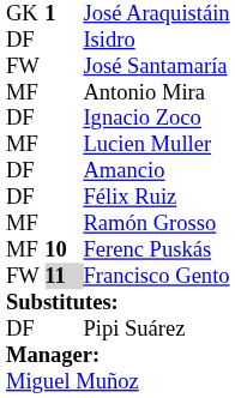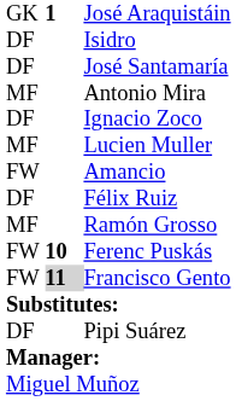 <table cellspacing="0" cellpadding="0" style="font-size:90%; margin:0.2em auto;">
 <tr>
 <th width="25"></th>
 <th width="25"></th>
 </tr>
 <tr>
 <td>GK</td>
 <td><strong> 1</strong></td>
 <td> <a href='#'>José Araquistáin</a></td>
 </tr>
 <tr>
 <td>DF</td>
 <td><strong> </strong></td>
 <td> <a href='#'>Isidro</a></td>
 </tr>
 <tr>
-<td>FW</td>
+<td>DF</td>
 <td><strong> </strong></td>
 <td> <a href='#'>José Santamaría</a></td>
 </tr>
 <tr>
 <td>MF</td>
 <td><strong> </strong></td>
 <td> Antonio Mira</td>
 </tr>
 <tr>
 <td>DF</td>
 <td><strong> </strong></td>
 <td> <a href='#'>Ignacio Zoco</a></td>
 </tr>
 <tr>
 <td>MF</td>
 <td><strong> </strong></td>
 <td> <a href='#'>Lucien Muller</a></td>
 </tr>
 <tr>
-<td>DF</td>
+<td>FW</td>
 <td><strong> </strong></td>
 <td> <a href='#'>Amancio</a></td>
 </tr>
 <tr>
 <td>DF</td>
 <td><strong> </strong></td>
 <td> <a href='#'>Félix Ruiz</a></td>
 <td></td>
 <td></td>
 </tr>
 <tr>
 <td>MF</td>
 <td><strong> </strong></td>
 <td> <a href='#'>Ramón Grosso</a></td>
 </tr>
 <tr>
-<td>MF</td>
+<td>FW</td>
 <td><strong>10</strong></td>
 <td> <a href='#'>Ferenc Puskás</a></td>
 </tr>
 <tr>
 <td>FW</td>
 <td style="background: lightgrey;"><strong>11</strong></td>
 <td> <a href='#'>Francisco Gento</a></td>
 </tr>
 <tr>
 <td colspan=3><strong>Substitutes:</strong></td>
 </tr>
 <tr>
 <td>DF</td>
 <td><strong> </strong></td>
 <td> Pipi Suárez</td>
 <td></td>
 <td></td>
 </tr>
 <tr>
 <td colspan=3><strong>Manager:</strong></td>
 </tr>
 <tr>
 <td colspan=4> <a href='#'>Miguel Muñoz</a></td>
 </tr>
 </table>
